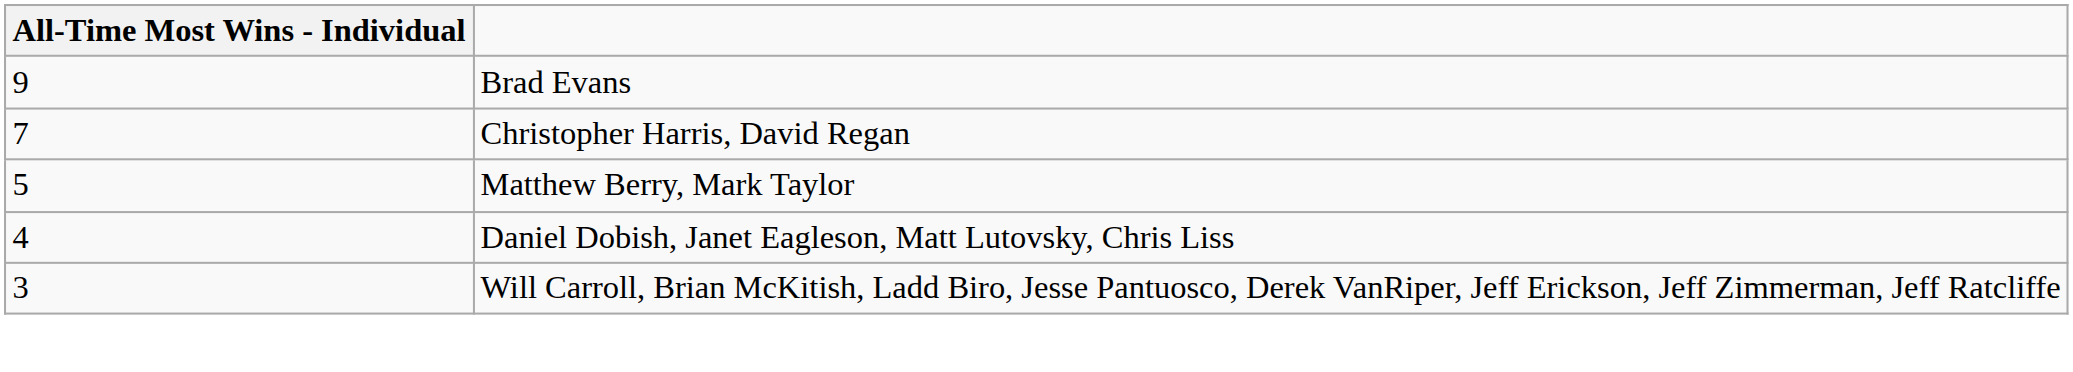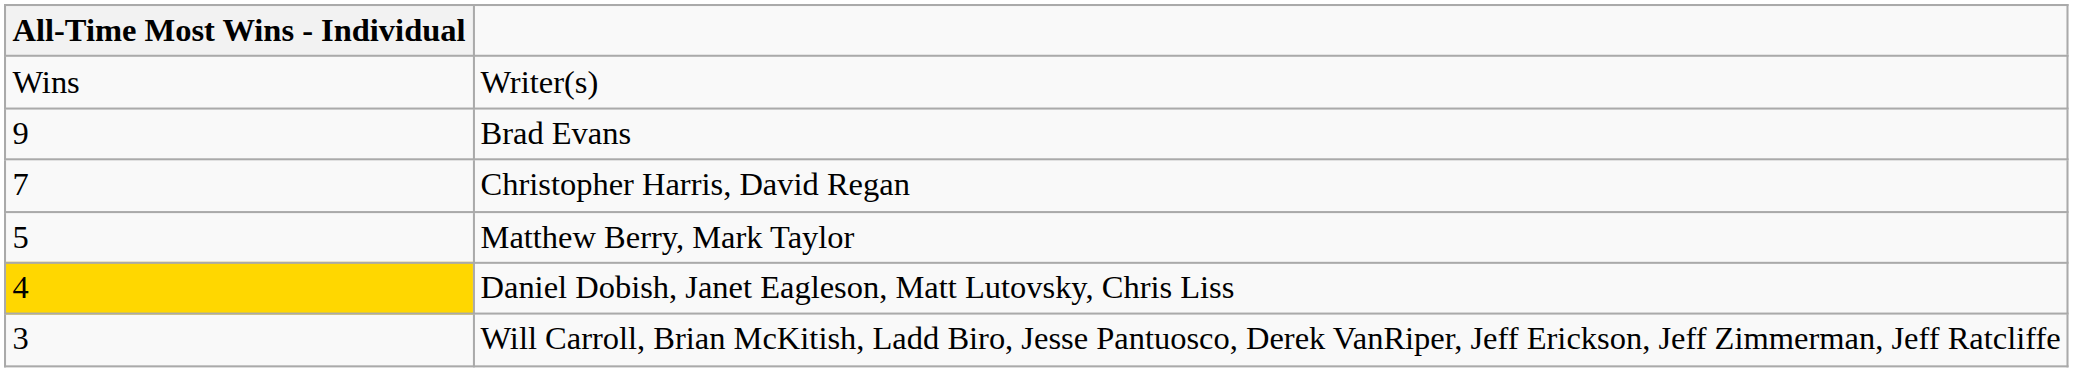 <table class="wikitable collapsible collapsed" border="1">
 <tr>
 <th>All-Time Most Wins - Individual</th>
+</tr>
+<tr>
+<td>Wins</td>
+<td>Writer(s)</td>
 </tr>
 <tr>
 <td>9</td>
 <td>Brad Evans</td>
 </tr>
 <tr>
 <td>7</td>
 <td>Christopher Harris, David Regan</td>
 </tr>
 <tr>
 <td>5</td>
 <td>Matthew Berry, Mark Taylor</td>
 </tr>
 <tr>
-<td>4</td>
+<td style="background: gold;">4</td>
 <td>Daniel Dobish, Janet Eagleson, Matt Lutovsky,  Chris Liss</td>
 </tr>
 <tr>
 <td>3</td>
 <td>Will Carroll, Brian McKitish,  Ladd Biro, Jesse Pantuosco, Derek VanRiper, Jeff Erickson, Jeff Zimmerman, Jeff Ratcliffe</td>
 </tr>
 </table>
